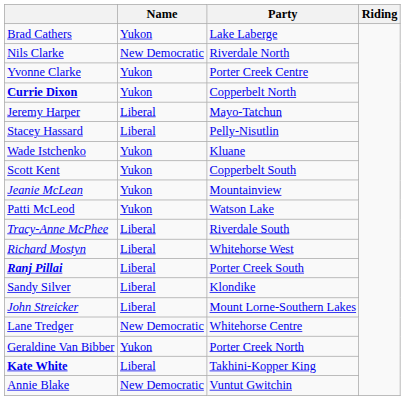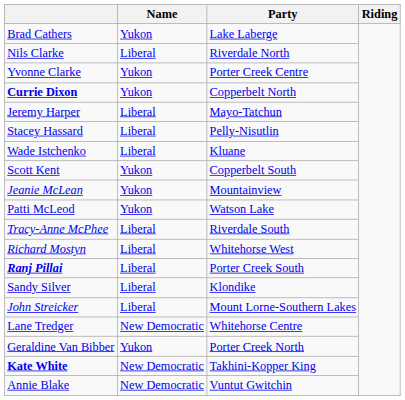 <table class="wikitable sortable">
 <tr>
 <th></th>
 <th>Name</th>
 <th>Party</th>
 <th>Riding</th>
 </tr>
 <tr>
 <td><a href='#'>Brad Cathers</a></td>
 <td><a href='#'>Yukon</a></td>
 <td><a href='#'>Lake Laberge</a></td>
 </tr>
 <tr>
 <td><a href='#'>Nils Clarke</a></td>
-<td><a href='#'>New Democratic</a></td>
+<td><a href='#'>Liberal</a></td>
 <td><a href='#'>Riverdale North</a></td>
 </tr>
 <tr>
 <td><a href='#'>Yvonne Clarke</a></td>
 <td><a href='#'>Yukon</a></td>
 <td><a href='#'>Porter Creek Centre</a></td>
 </tr>
 <tr>
 <td><strong><a href='#'>Currie Dixon</a></strong></td>
 <td><a href='#'>Yukon</a></td>
 <td><a href='#'>Copperbelt North</a></td>
 </tr>
 <tr>
 <td><a href='#'>Jeremy Harper</a></td>
 <td><a href='#'>Liberal</a></td>
 <td><a href='#'>Mayo-Tatchun</a></td>
 </tr>
 <tr>
 <td><a href='#'>Stacey Hassard</a></td>
 <td><a href='#'>Liberal</a></td>
 <td><a href='#'>Pelly-Nisutlin</a></td>
 </tr>
 <tr>
 <td><a href='#'>Wade Istchenko</a></td>
-<td><a href='#'>Yukon</a></td>
+<td><a href='#'>Liberal</a></td>
 <td><a href='#'>Kluane</a></td>
 </tr>
 <tr>
 <td><a href='#'>Scott Kent</a></td>
 <td><a href='#'>Yukon</a></td>
 <td><a href='#'>Copperbelt South</a></td>
 </tr>
 <tr>
 <td><em><a href='#'>Jeanie McLean</a></em></td>
 <td><a href='#'>Yukon</a></td>
 <td><a href='#'>Mountainview</a></td>
 </tr>
 <tr>
 <td><a href='#'>Patti McLeod</a></td>
 <td><a href='#'>Yukon</a></td>
 <td><a href='#'>Watson Lake</a></td>
 </tr>
 <tr>
 <td><em><a href='#'>Tracy-Anne McPhee</a></em></td>
 <td><a href='#'>Liberal</a></td>
 <td><a href='#'>Riverdale South</a></td>
 </tr>
 <tr>
 <td><em><a href='#'>Richard Mostyn</a></em></td>
 <td><a href='#'>Liberal</a></td>
 <td><a href='#'>Whitehorse West</a></td>
 </tr>
 <tr>
 <td><strong><em><a href='#'>Ranj Pillai</a></em></strong></td>
 <td><a href='#'>Liberal</a></td>
 <td><a href='#'>Porter Creek South</a></td>
 </tr>
 <tr>
 <td><a href='#'>Sandy Silver</a></td>
 <td><a href='#'>Liberal</a></td>
 <td><a href='#'>Klondike</a></td>
 </tr>
 <tr>
 <td><em><a href='#'>John Streicker</a></em></td>
 <td><a href='#'>Liberal</a></td>
 <td><a href='#'>Mount Lorne-Southern Lakes</a></td>
 </tr>
 <tr>
 <td><a href='#'>Lane Tredger</a></td>
 <td><a href='#'>New Democratic</a></td>
 <td><a href='#'>Whitehorse Centre</a></td>
 </tr>
 <tr>
 <td><a href='#'>Geraldine Van Bibber</a></td>
 <td><a href='#'>Yukon</a></td>
 <td><a href='#'>Porter Creek North</a></td>
 </tr>
 <tr>
 <td><strong><a href='#'>Kate White</a></strong></td>
-<td><a href='#'>Liberal</a></td>
+<td><a href='#'>New Democratic</a></td>
 <td><a href='#'>Takhini-Kopper King</a></td>
 </tr>
 <tr>
 <td><a href='#'>Annie Blake</a></td>
 <td><a href='#'>New Democratic</a></td>
 <td><a href='#'>Vuntut Gwitchin</a></td>
 </tr>
 </table>
